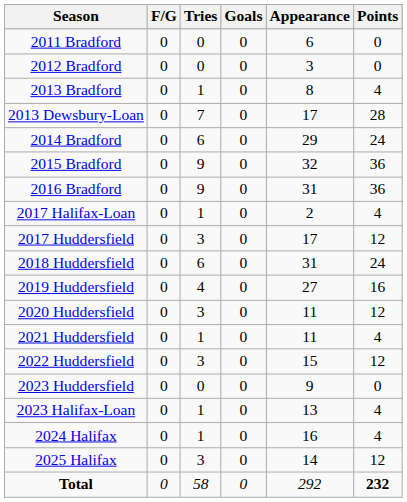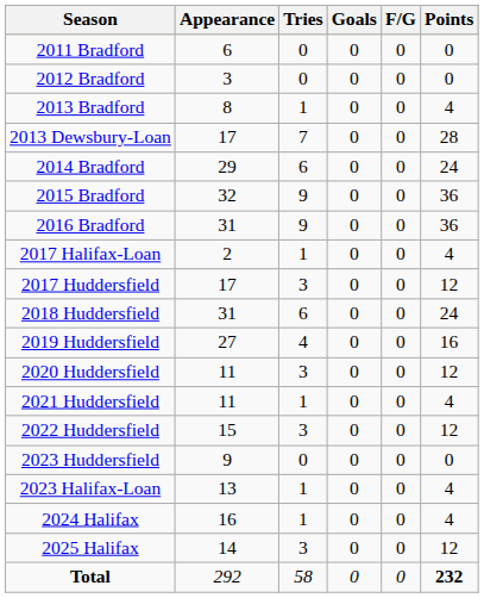 <table class="wikitable" style="text-align:center;">
 <tr bgcolor=#bdb76b>
 <th>Season</th>
-<th>F/G</th>
+<th>Appearance</th>
 <th>Tries</th>
 <th>Goals</th>
-<th>Appearance</th>
+<th>F/G</th>
 <th>Points</th>
 </tr>
 <tr>
 <td><a href='#'>2011 Bradford</a></td>
+<td>6</td>
 <td>0</td>
 <td>0</td>
 <td>0</td>
-<td>6</td>
 <td>0</td>
 </tr>
 <tr>
 <td><a href='#'>2012 Bradford</a></td>
+<td>3</td>
 <td>0</td>
 <td>0</td>
 <td>0</td>
-<td>3</td>
 <td>0</td>
 </tr>
 <tr>
 <td><a href='#'>2013 Bradford</a></td>
-<td>0</td>
+<td>8</td>
 <td>1</td>
 <td>0</td>
-<td>8</td>
+<td>0</td>
 <td>4</td>
 </tr>
 <tr>
 <td><a href='#'>2013 Dewsbury-Loan</a></td>
-<td>0</td>
+<td>17</td>
 <td>7</td>
 <td>0</td>
-<td>17</td>
+<td>0</td>
 <td>28</td>
 </tr>
 <tr>
 <td><a href='#'>2014 Bradford</a></td>
-<td>0</td>
+<td>29</td>
 <td>6</td>
 <td>0</td>
-<td>29</td>
+<td>0</td>
 <td>24</td>
 </tr>
 <tr>
 <td><a href='#'>2015 Bradford</a></td>
-<td>0</td>
+<td>32</td>
 <td>9</td>
 <td>0</td>
-<td>32</td>
+<td>0</td>
 <td>36</td>
 </tr>
 <tr>
 <td><a href='#'>2016 Bradford</a></td>
-<td>0</td>
+<td>31</td>
 <td>9</td>
 <td>0</td>
-<td>31</td>
+<td>0</td>
 <td>36</td>
 </tr>
 <tr>
 <td><a href='#'>2017 Halifax-Loan</a></td>
-<td>0</td>
+<td>2</td>
 <td>1</td>
 <td>0</td>
-<td>2</td>
+<td>0</td>
 <td>4</td>
 </tr>
 <tr>
 <td><a href='#'>2017 Huddersfield</a></td>
-<td>0</td>
+<td>17</td>
 <td>3</td>
 <td>0</td>
-<td>17</td>
+<td>0</td>
 <td>12</td>
 </tr>
 <tr>
 <td><a href='#'>2018 Huddersfield</a></td>
-<td>0</td>
+<td>31</td>
 <td>6</td>
 <td>0</td>
-<td>31</td>
+<td>0</td>
 <td>24</td>
 </tr>
 <tr>
 <td><a href='#'>2019 Huddersfield</a></td>
-<td>0</td>
+<td>27</td>
 <td>4</td>
 <td>0</td>
-<td>27</td>
+<td>0</td>
 <td>16</td>
 </tr>
 <tr>
 <td><a href='#'>2020 Huddersfield</a></td>
-<td>0</td>
+<td>11</td>
 <td>3</td>
 <td>0</td>
-<td>11</td>
+<td>0</td>
 <td>12</td>
 </tr>
 <tr>
 <td><a href='#'>2021 Huddersfield</a></td>
-<td>0</td>
+<td>11</td>
 <td>1</td>
 <td>0</td>
-<td>11</td>
+<td>0</td>
 <td>4</td>
 </tr>
 <tr>
 <td><a href='#'>2022 Huddersfield</a></td>
-<td>0</td>
+<td>15</td>
 <td>3</td>
 <td>0</td>
-<td>15</td>
+<td>0</td>
 <td>12</td>
 </tr>
 <tr>
 <td><a href='#'>2023 Huddersfield</a></td>
+<td>9</td>
 <td>0</td>
 <td>0</td>
 <td>0</td>
-<td>9</td>
 <td>0</td>
 </tr>
 <tr>
 <td><a href='#'>2023 Halifax-Loan</a></td>
-<td>0</td>
+<td>13</td>
 <td>1</td>
 <td>0</td>
-<td>13</td>
+<td>0</td>
 <td>4</td>
 </tr>
 <tr>
 <td><a href='#'>2024 Halifax</a></td>
-<td>0</td>
+<td>16</td>
 <td>1</td>
 <td>0</td>
-<td>16</td>
+<td>0</td>
 <td>4</td>
 </tr>
 <tr>
 <td><a href='#'>2025 Halifax</a></td>
-<td>0</td>
+<td>14</td>
 <td>3</td>
 <td>0</td>
-<td>14</td>
+<td>0</td>
 <td>12</td>
 </tr>
 <tr>
 <td><strong>Total</strong></td>
-<td><em>0</em></td>
+<td><em>292</em></td>
 <td><em>58</em></td>
 <td><em>0</em></td>
-<td><em>292</em></td>
+<td><em>0</em></td>
 <td><strong>232</strong></td>
 </tr>
 </table>
